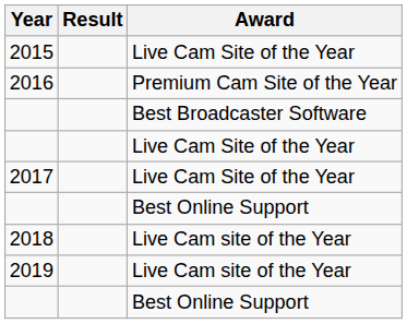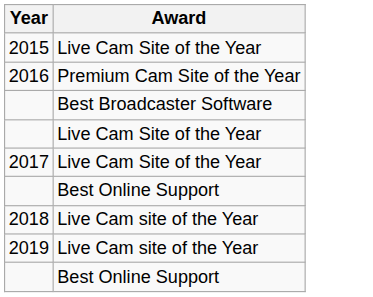 <table class="wikitable">
 <tr>
 <th>Year</th>
-<th>Result</th>
 <th>Award</th>
 </tr>
 <tr>
 <td>2015</td>
-<td></td>
 <td>Live Cam Site of the Year</td>
 </tr>
 <tr>
 <td>2016</td>
-<td></td>
 <td>Premium Cam Site of the Year</td>
 </tr>
 <tr>
-<td></td>
 <td></td>
 <td>Best Broadcaster Software</td>
 </tr>
 <tr>
 <td></td>
-<td></td>
 <td>Live Cam Site of the Year</td>
 </tr>
 <tr>
 <td>2017</td>
-<td></td>
 <td>Live Cam Site of the Year</td>
 </tr>
 <tr>
-<td></td>
 <td></td>
 <td>Best Online Support</td>
 </tr>
 <tr>
 <td>2018</td>
-<td></td>
 <td>Live Cam site of the Year</td>
 </tr>
 <tr>
 <td>2019</td>
-<td></td>
 <td>Live Cam site of the Year</td>
 </tr>
 <tr>
 <td></td>
-<td></td>
 <td>Best Online Support</td>
 </tr>
 </table>
